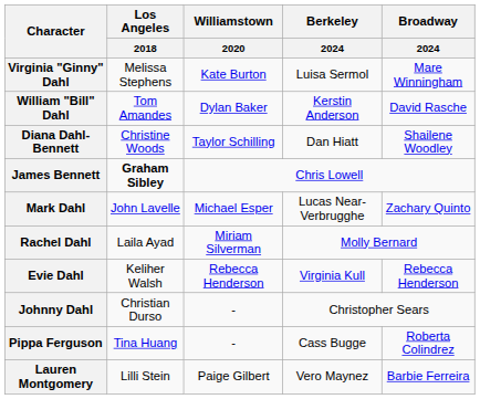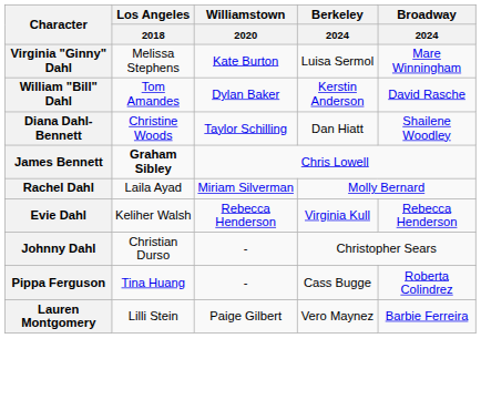 <table class="wikitable">
 <tr>
 <th rowspan="2">Character</th>
 <th>Los Angeles</th>
 <th>Williamstown</th>
 <th>Berkeley</th>
 <th>Broadway</th>
 </tr>
 <tr>
 <th><small>2018</small></th>
 <th><small>2020</small></th>
 <th><small>2024</small></th>
 <th><small>2024</small></th>
 </tr>
 <tr>
 <th>Virginia "Ginny" Dahl</th>
 <td align="center">Melissa Stephens</td>
 <td align="center"><a href='#'>Kate Burton</a></td>
 <td align="center">Luisa Sermol</td>
 <td align="center"><a href='#'>Mare Winningham</a></td>
 </tr>
 <tr>
 <th>William "Bill" Dahl</th>
 <td align="center"><a href='#'>Tom Amandes</a></td>
 <td align="center"><a href='#'>Dylan Baker</a></td>
 <td align="center"><a href='#'>Kerstin Anderson</a></td>
 <td align="center"><a href='#'>David Rasche</a></td>
 </tr>
 <tr>
 <th>Diana Dahl-Bennett</th>
 <td align="center"><a href='#'>Christine Woods</a></td>
 <td align="center"><a href='#'>Taylor Schilling</a></td>
 <td align="center">Dan Hiatt</td>
 <td align="center"><a href='#'>Shailene Woodley</a></td>
 </tr>
 <tr>
 <th>James Bennett</th>
 <td align="center"><strong>Graham Sibley</strong></td>
 <td colspan="3" align="center"><a href='#'>Chris Lowell</a></td>
 </tr>
 <tr>
-<th>Mark Dahl</th>
-<td align="center"><a href='#'>John Lavelle</a></td>
-<td align="center"><a href='#'>Michael Esper</a></td>
-<td align="center">Lucas Near-Verbrugghe</td>
-<td align="center"><a href='#'>Zachary Quinto</a></td>
-</tr>
-<tr>
 <th>Rachel Dahl</th>
 <td align="center">Laila Ayad</td>
 <td align="center"><a href='#'>Miriam Silverman</a></td>
 <td colspan="2" align="center"><a href='#'>Molly Bernard</a></td>
 </tr>
 <tr>
 <th>Evie Dahl</th>
 <td align="center">Keliher Walsh</td>
 <td align="center"><a href='#'>Rebecca Henderson</a></td>
 <td align="center"><a href='#'>Virginia Kull</a></td>
 <td align="center"><a href='#'>Rebecca Henderson</a></td>
 </tr>
 <tr>
 <th>Johnny Dahl</th>
 <td align="center">Christian Durso</td>
 <td align="center">-</td>
 <td colspan="2" align="center">Christopher Sears</td>
 </tr>
 <tr>
 <th>Pippa Ferguson</th>
 <td align="center"><a href='#'>Tina Huang</a></td>
 <td align="center">-</td>
 <td align="center">Cass Bugge</td>
 <td align="center"><a href='#'>Roberta Colindrez</a></td>
 </tr>
 <tr>
 <th>Lauren Montgomery</th>
 <td align="center">Lilli Stein</td>
 <td align="center">Paige Gilbert</td>
 <td align="center">Vero Maynez</td>
 <td align="center"><a href='#'>Barbie Ferreira</a></td>
 </tr>
 </table>
